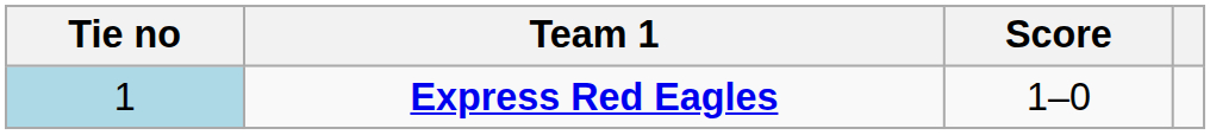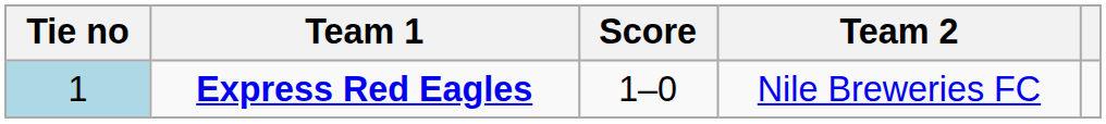 <table class="wikitable" style="text-align:center; width:80%; font-size:100%">
 <tr>
 <th style= width="80px">Tie no</th>
 <th style= width="300px">Team 1</th>
 <th style= width="80px">Score</th>
+<th style= width="300px">Team 2</th>
 <th style= width="300px"></th>
 </tr>
 <tr>
 <td style="background: lightblue;">1</td>
 <td><strong><a href='#'>Express Red Eagles</a></strong></td>
 <td>1–0</td>
+<td><a href='#'>Nile Breweries FC</a></td>
 <td></td>
 </tr>
 </table>
